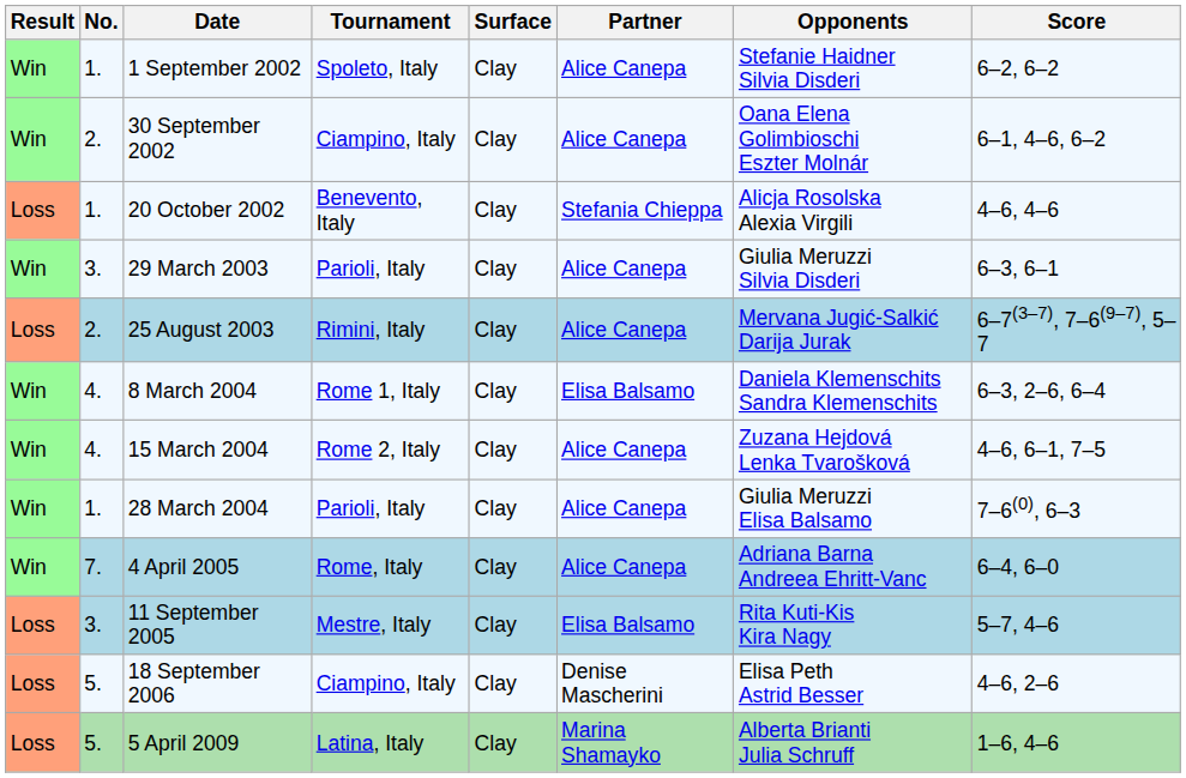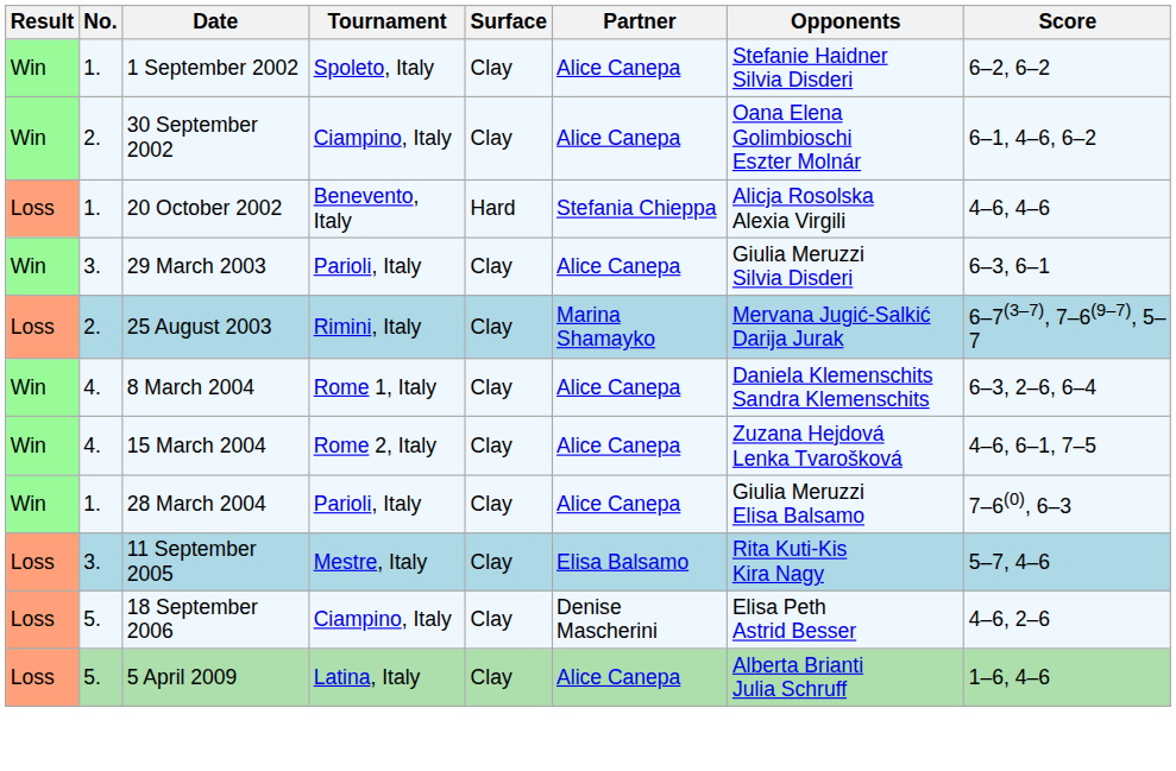 <table class="sortable wikitable" style=font-size:97%>
 <tr>
 <th>Result</th>
 <th>No.</th>
 <th>Date</th>
 <th>Tournament</th>
 <th>Surface</th>
 <th>Partner</th>
 <th>Opponents</th>
 <th>Score</th>
 </tr>
 <tr style="background:#f0f8ff;">
 <td style="background:#98fb98;">Win</td>
 <td>1.</td>
 <td>1 September 2002</td>
 <td><a href='#'>Spoleto</a>, Italy</td>
 <td>Clay</td>
 <td> <a href='#'>Alice Canepa</a></td>
 <td> <a href='#'>Stefanie Haidner</a> <br>  <a href='#'>Silvia Disderi</a></td>
 <td>6–2, 6–2</td>
 </tr>
 <tr style="background:#f0f8ff;">
 <td style="background:#98fb98;">Win</td>
 <td>2.</td>
 <td>30 September 2002</td>
 <td><a href='#'>Ciampino</a>, Italy</td>
 <td>Clay</td>
 <td> <a href='#'>Alice Canepa</a></td>
 <td> <a href='#'>Oana Elena Golimbioschi</a> <br>  <a href='#'>Eszter Molnár</a></td>
 <td>6–1, 4–6, 6–2</td>
 </tr>
 <tr style="background:#f0f8ff;">
 <td style="background:#ffa07a;">Loss</td>
 <td>1.</td>
 <td>20 October 2002</td>
 <td><a href='#'>Benevento</a>, Italy</td>
-<td>Clay</td>
+<td>Hard</td>
 <td> <a href='#'>Stefania Chieppa</a></td>
 <td> <a href='#'>Alicja Rosolska</a> <br>  Alexia Virgili</td>
 <td>4–6, 4–6</td>
 </tr>
 <tr style="background:#f0f8ff;">
 <td style="background:#98fb98;">Win</td>
 <td>3.</td>
 <td>29 March 2003</td>
 <td><a href='#'>Parioli</a>, Italy</td>
 <td>Clay</td>
 <td> <a href='#'>Alice Canepa</a></td>
 <td> Giulia Meruzzi <br>  <a href='#'>Silvia Disderi</a></td>
 <td>6–3, 6–1</td>
 </tr>
 <tr style="background:lightblue;">
 <td style="background:#ffa07a;">Loss</td>
 <td>2.</td>
 <td>25 August 2003</td>
 <td><a href='#'>Rimini</a>, Italy</td>
 <td>Clay</td>
-<td> <a href='#'>Alice Canepa</a></td>
+<td> <a href='#'>Marina Shamayko</a></td>
 <td> <a href='#'>Mervana Jugić-Salkić</a> <br>  <a href='#'>Darija Jurak</a></td>
 <td>6–7<sup>(3–7)</sup>, 7–6<sup>(9–7)</sup>, 5–7</td>
 </tr>
 <tr style="background:#f0f8ff;">
 <td style="background:#98fb98;">Win</td>
 <td>4.</td>
 <td>8 March 2004</td>
 <td><a href='#'>Rome</a> 1, Italy</td>
 <td>Clay</td>
-<td> <a href='#'>Elisa Balsamo</a></td>
+<td> <a href='#'>Alice Canepa</a></td>
 <td> <a href='#'>Daniela Klemenschits</a> <br>  <a href='#'>Sandra Klemenschits</a></td>
 <td>6–3, 2–6, 6–4</td>
 </tr>
 <tr style="background:#f0f8ff;">
 <td style="background:#98fb98;">Win</td>
 <td>4.</td>
 <td>15 March 2004</td>
 <td><a href='#'>Rome</a> 2, Italy</td>
 <td>Clay</td>
 <td> <a href='#'>Alice Canepa</a></td>
 <td> <a href='#'>Zuzana Hejdová</a> <br>  <a href='#'>Lenka Tvarošková</a></td>
 <td>4–6, 6–1, 7–5</td>
 </tr>
 <tr style="background:#f0f8ff;">
 <td style="background:#98fb98;">Win</td>
 <td>1.</td>
 <td>28 March 2004</td>
 <td><a href='#'>Parioli</a>, Italy</td>
 <td>Clay</td>
 <td> <a href='#'>Alice Canepa</a></td>
 <td> Giulia Meruzzi <br> <a href='#'>Elisa Balsamo</a></td>
 <td>7–6<sup>(0)</sup>, 6–3</td>
-</tr>
-<tr bgcolor="lightblue">
-<td style="background:#98fb98;">Win</td>
-<td>7.</td>
-<td>4 April 2005</td>
-<td><a href='#'>Rome</a>, Italy</td>
-<td>Clay</td>
-<td> <a href='#'>Alice Canepa</a></td>
-<td> <a href='#'>Adriana Barna</a> <br>  <a href='#'>Andreea Ehritt-Vanc</a></td>
-<td>6–4, 6–0</td>
 </tr>
 <tr bgcolor="lightblue">
 <td style="background:#ffa07a;">Loss</td>
 <td>3.</td>
 <td>11 September 2005</td>
 <td><a href='#'>Mestre</a>, Italy</td>
 <td>Clay</td>
 <td> <a href='#'>Elisa Balsamo</a></td>
 <td> <a href='#'>Rita Kuti-Kis</a> <br> <a href='#'>Kira Nagy</a></td>
 <td>5–7, 4–6</td>
 </tr>
 <tr style="background:#f0f8ff;">
 <td style="background:#ffa07a;">Loss</td>
 <td>5.</td>
 <td>18 September 2006</td>
 <td><a href='#'>Ciampino</a>, Italy</td>
 <td>Clay</td>
 <td> Denise Mascherini</td>
 <td> Elisa Peth <br>  <a href='#'>Astrid Besser</a></td>
 <td>4–6, 2–6</td>
 </tr>
 <tr style="background:#addfad;">
 <td style="background:#ffa07a;">Loss</td>
 <td>5.</td>
 <td>5 April 2009</td>
 <td><a href='#'>Latina</a>, Italy</td>
 <td>Clay</td>
-<td> <a href='#'>Marina Shamayko</a></td>
+<td> <a href='#'>Alice Canepa</a></td>
 <td> <a href='#'>Alberta Brianti</a> <br>  <a href='#'>Julia Schruff</a></td>
 <td>1–6, 4–6</td>
 </tr>
 </table>
